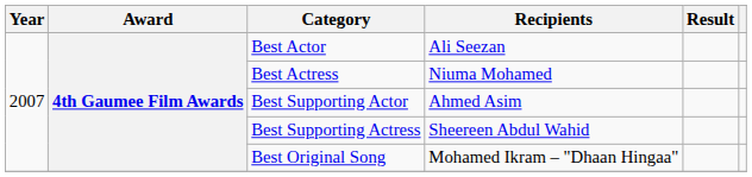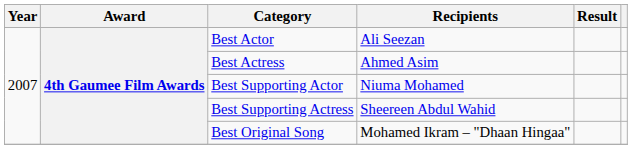 <table class="wikitable plainrowheaders sortable">
 <tr>
 <th scope="col">Year</th>
 <th scope="col">Award</th>
 <th scope="col">Category</th>
 <th scope="col">Recipients</th>
 <th scope="col">Result</th>
 <th scope="col" class="unsortable"></th>
 </tr>
 <tr>
 <td rowspan="5">2007</td>
 <th scope="row" rowspan="5"><a href='#'>4th Gaumee Film Awards</a></th>
 <td><a href='#'>Best Actor</a></td>
 <td><a href='#'>Ali Seezan</a></td>
 <td></td>
 <td style="text-align:center;"></td>
 </tr>
 <tr>
 <td><a href='#'>Best Actress</a></td>
-<td><a href='#'>Niuma Mohamed</a></td>
+<td><a href='#'>Ahmed Asim</a></td>
 <td></td>
 <td style="text-align:center;"></td>
 </tr>
 <tr>
 <td><a href='#'>Best Supporting Actor</a></td>
-<td><a href='#'>Ahmed Asim</a></td>
+<td><a href='#'>Niuma Mohamed</a></td>
 <td></td>
 <td style="text-align:center;"></td>
 </tr>
 <tr>
 <td><a href='#'>Best Supporting Actress</a></td>
 <td><a href='#'>Sheereen Abdul Wahid</a></td>
 <td></td>
 <td style="text-align:center;"></td>
 </tr>
 <tr>
 <td><a href='#'>Best Original Song</a></td>
 <td>Mohamed Ikram – "Dhaan Hingaa"</td>
 <td></td>
 <td style="text-align:center;"></td>
 </tr>
 <tr>
 </tr>
 </table>
